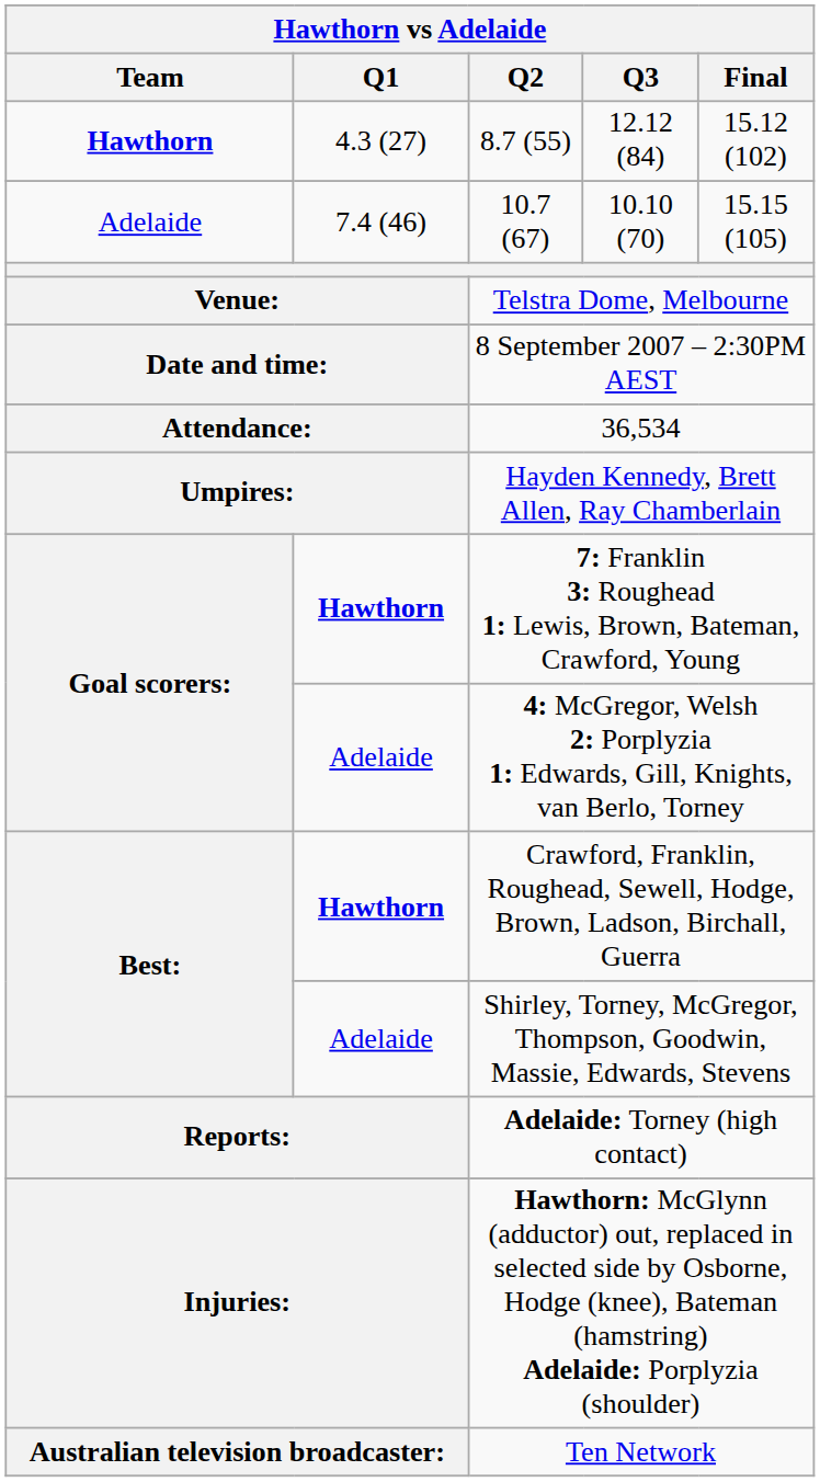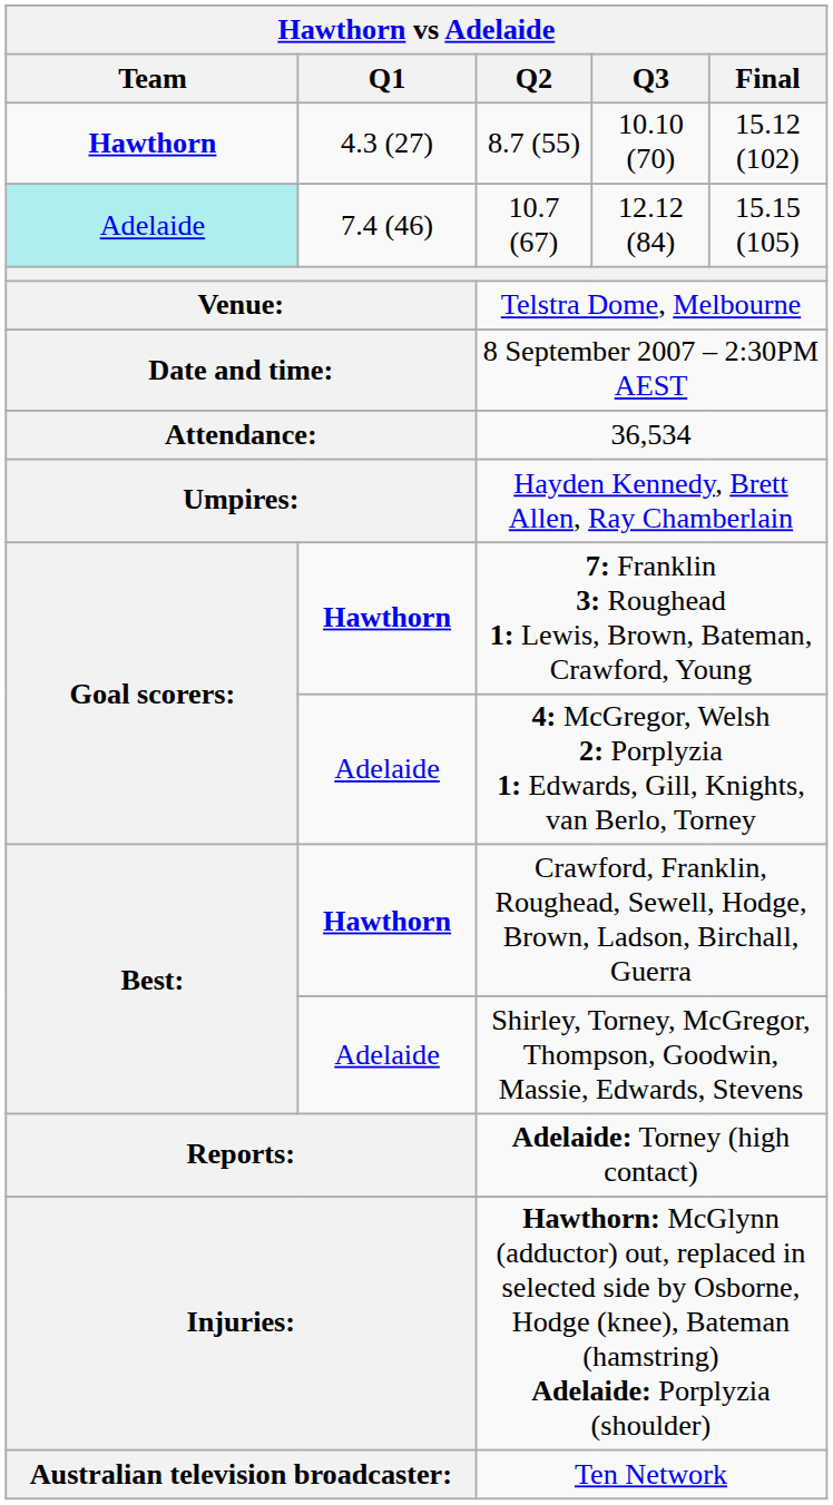 <table class="wikitable" style="margin:1em auto; font-size:90%; text-align:center; width:65%;">
 <tr>
 <th colspan="5"><strong><a href='#'>Hawthorn</a></strong> vs <a href='#'>Adelaide</a></th>
 </tr>
 <tr>
 <th width=25%>Team</th>
 <th width=10%>Q1</th>
 <th width=10%>Q2</th>
 <th width=10%>Q3</th>
 <th width=10%>Final</th>
 </tr>
 <tr>
 <td><strong><a href='#'>Hawthorn</a></strong></td>
 <td>4.3 (27)</td>
 <td>8.7 (55)</td>
-<td>12.12 (84)</td>
+<td>10.10 (70)</td>
 <td>15.12 (102)</td>
 </tr>
 <tr>
-<td><a href='#'>Adelaide</a></td>
+<td style="background: paleturquoise;"><a href='#'>Adelaide</a></td>
 <td>7.4 (46)</td>
 <td>10.7 (67)</td>
-<td>10.10 (70)</td>
+<td>12.12 (84)</td>
 <td>15.15 (105)</td>
 </tr>
 <tr>
 <th colspan="5"></th>
 </tr>
 <tr>
 <th colspan="2">Venue:</th>
 <td colspan="3"><a href='#'>Telstra Dome</a>, <a href='#'>Melbourne</a></td>
 </tr>
 <tr>
 <th colspan="2">Date and time:</th>
 <td colspan="3">8 September 2007 – 2:30PM <a href='#'>AEST</a></td>
 </tr>
 <tr>
 <th colspan="2">Attendance:</th>
 <td colspan="3">36,534</td>
 </tr>
 <tr>
 <th colspan="2">Umpires:</th>
 <td colspan="3"><a href='#'>Hayden Kennedy</a>, <a href='#'>Brett Allen</a>, <a href='#'>Ray Chamberlain</a></td>
 </tr>
 <tr>
 <th rowspan="2">Goal scorers:</th>
 <td><strong><a href='#'>Hawthorn</a></strong></td>
 <td colspan="3"><strong>7:</strong> Franklin<br><strong>3:</strong> Roughead<br><strong>1:</strong> Lewis, Brown, Bateman, Crawford, Young</td>
 </tr>
 <tr>
 <td><a href='#'>Adelaide</a></td>
 <td colspan="3"><strong>4:</strong> McGregor, Welsh<br><strong>2:</strong> Porplyzia<br><strong>1:</strong> Edwards, Gill, Knights, van Berlo, Torney</td>
 </tr>
 <tr>
 <th rowspan="2">Best:</th>
 <td><strong><a href='#'>Hawthorn</a></strong></td>
 <td colspan="3">Crawford, Franklin, Roughead, Sewell, Hodge, Brown, Ladson, Birchall, Guerra</td>
 </tr>
 <tr>
 <td><a href='#'>Adelaide</a></td>
 <td colspan="3">Shirley, Torney, McGregor, Thompson, Goodwin, Massie, Edwards, Stevens</td>
 </tr>
 <tr>
 <th colspan="2">Reports:</th>
 <td colspan="3"><strong>Adelaide:</strong> Torney (high contact)</td>
 </tr>
 <tr>
 <th colspan="2">Injuries:</th>
 <td colspan="3"><strong>Hawthorn:</strong> McGlynn (adductor) out, replaced in selected side by Osborne, Hodge (knee), Bateman (hamstring)<br><strong>Adelaide:</strong> Porplyzia (shoulder)</td>
 </tr>
 <tr>
 <th colspan="2">Australian television broadcaster:</th>
 <td colspan="3"><a href='#'>Ten Network</a></td>
 </tr>
 </table>
